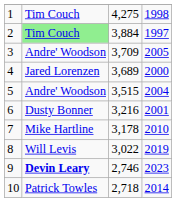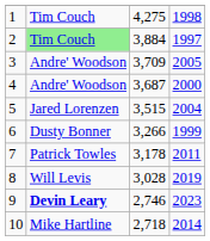 <table class="wikitable">
 <tr>
 </tr>
 <tr>
 <td>1</td>
 <td><a href='#'>Tim Couch</a></td>
 <td>4,275</td>
 <td><a href='#'>1998</a></td>
 </tr>
 <tr>
 <td>2</td>
 <td style="background: lightgreen;"><a href='#'>Tim Couch</a></td>
 <td>3,884</td>
 <td><a href='#'>1997</a></td>
 </tr>
 <tr>
 <td>3</td>
 <td><a href='#'>Andre' Woodson</a></td>
 <td>3,709</td>
 <td><a href='#'>2005</a></td>
 </tr>
 <tr>
 <td>4</td>
-<td><a href='#'>Jared Lorenzen</a></td>
-<td>3,689</td>
+<td><a href='#'>Andre' Woodson</a></td>
+<td>3,687</td>
 <td><a href='#'>2000</a></td>
 </tr>
 <tr>
 <td>5</td>
-<td><a href='#'>Andre' Woodson</a></td>
+<td><a href='#'>Jared Lorenzen</a></td>
 <td>3,515</td>
 <td><a href='#'>2004</a></td>
 </tr>
 <tr>
 <td>6</td>
 <td><a href='#'>Dusty Bonner</a></td>
-<td>3,216</td>
-<td><a href='#'>2001</a></td>
+<td>3,266</td>
+<td><a href='#'>1999</a></td>
 </tr>
 <tr>
 <td>7</td>
-<td><a href='#'>Mike Hartline</a></td>
+<td><a href='#'>Patrick Towles</a></td>
 <td>3,178</td>
-<td><a href='#'>2010</a></td>
+<td><a href='#'>2011</a></td>
 </tr>
 <tr>
 <td>8</td>
 <td><a href='#'>Will Levis</a></td>
-<td>3,022</td>
+<td>3,028</td>
 <td><a href='#'>2019</a></td>
 </tr>
 <tr>
 <td>9</td>
 <td><strong><a href='#'>Devin Leary</a></strong></td>
 <td>2,746</td>
 <td><a href='#'>2023</a></td>
 </tr>
 <tr>
 <td>10</td>
-<td><a href='#'>Patrick Towles</a></td>
+<td><a href='#'>Mike Hartline</a></td>
 <td>2,718</td>
 <td><a href='#'>2014</a></td>
 </tr>
 </table>
